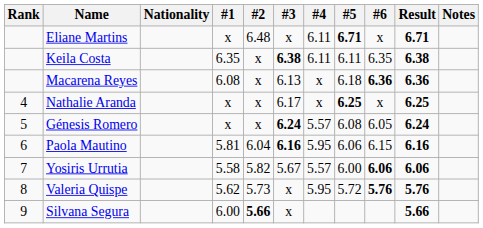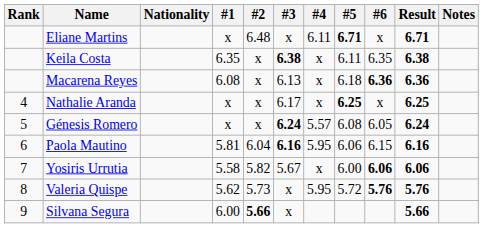 <table class="wikitable sortable" style="text-align:center">
 <tr>
 <th>Rank</th>
 <th>Name</th>
 <th>Nationality</th>
 <th>#1</th>
 <th>#2</th>
 <th>#3</th>
 <th>#4</th>
 <th>#5</th>
 <th>#6</th>
 <th>Result</th>
 <th>Notes</th>
 </tr>
 <tr>
 <td></td>
 <td align=left><a href='#'>Eliane Martins</a></td>
 <td align=left></td>
 <td>x</td>
 <td>6.48</td>
 <td>x</td>
 <td>6.11</td>
 <td><strong>6.71</strong></td>
 <td>x</td>
 <td><strong>6.71</strong></td>
 <td></td>
 </tr>
 <tr>
 <td></td>
 <td align=left><a href='#'>Keila Costa</a></td>
 <td align=left></td>
 <td>6.35</td>
 <td>x</td>
 <td><strong>6.38</strong></td>
-<td>6.11</td>
+<td>x</td>
 <td>6.11</td>
 <td>6.35</td>
 <td><strong>6.38</strong></td>
 <td></td>
 </tr>
 <tr>
 <td></td>
 <td align=left><a href='#'>Macarena Reyes</a></td>
 <td align=left></td>
 <td>6.08</td>
 <td>x</td>
 <td>6.13</td>
 <td>x</td>
 <td>6.18</td>
 <td><strong>6.36</strong></td>
 <td><strong>6.36</strong></td>
 <td></td>
 </tr>
 <tr>
 <td>4</td>
 <td align=left><a href='#'>Nathalie Aranda</a></td>
 <td align=left></td>
 <td>x</td>
 <td>x</td>
 <td>6.17</td>
 <td>x</td>
 <td><strong>6.25</strong></td>
 <td>x</td>
 <td><strong>6.25</strong></td>
 <td></td>
 </tr>
 <tr>
 <td>5</td>
 <td align=left><a href='#'>Génesis Romero</a></td>
 <td align=left></td>
 <td>x</td>
 <td>x</td>
 <td><strong>6.24</strong></td>
 <td>5.57</td>
 <td>6.08</td>
 <td>6.05</td>
 <td><strong>6.24</strong></td>
 <td></td>
 </tr>
 <tr>
 <td>6</td>
 <td align=left><a href='#'>Paola Mautino</a></td>
 <td align=left></td>
 <td>5.81</td>
 <td>6.04</td>
 <td><strong>6.16</strong></td>
 <td>5.95</td>
 <td>6.06</td>
 <td>6.15</td>
 <td><strong>6.16</strong></td>
 <td></td>
 </tr>
 <tr>
 <td>7</td>
 <td align=left><a href='#'>Yosiris Urrutia</a></td>
 <td align=left></td>
 <td>5.58</td>
 <td>5.82</td>
 <td>5.67</td>
-<td>5.57</td>
+<td>x</td>
 <td>6.00</td>
 <td><strong>6.06</strong></td>
 <td><strong>6.06</strong></td>
 <td></td>
 </tr>
 <tr>
 <td>8</td>
 <td align=left><a href='#'>Valeria Quispe</a></td>
 <td align=left></td>
 <td>5.62</td>
 <td>5.73</td>
 <td>x</td>
 <td>5.95</td>
 <td>5.72</td>
 <td><strong>5.76</strong></td>
 <td><strong>5.76</strong></td>
 <td></td>
 </tr>
 <tr>
 <td>9</td>
 <td align=left><a href='#'>Silvana Segura</a></td>
 <td align=left></td>
 <td>6.00</td>
 <td><strong>5.66</strong></td>
 <td>x</td>
 <td></td>
 <td></td>
 <td></td>
 <td><strong>5.66</strong></td>
 <td></td>
 </tr>
 </table>
